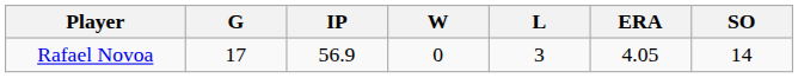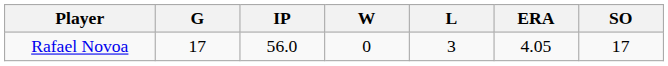 <table class="wikitable sortable">
 <tr>
 <th bgcolor="#DDDDFF" width="16%">Player</th>
 <th bgcolor="#DDDDFF" width="9%">G</th>
 <th bgcolor="#DDDDFF" width="9%">IP</th>
 <th bgcolor="#DDDDFF" width="9%">W</th>
 <th bgcolor="#DDDDFF" width="9%">L</th>
 <th bgcolor="#DDDDFF" width="9%">ERA</th>
 <th bgcolor="#DDDDFF" width="9%">SO</th>
 </tr>
 <tr align=center>
 <td><a href='#'>Rafael Novoa</a></td>
 <td>17</td>
-<td>56.9</td>
+<td>56.0</td>
 <td>0</td>
 <td>3</td>
 <td>4.05</td>
-<td>14</td>
+<td>17</td>
 </tr>
 </table>
